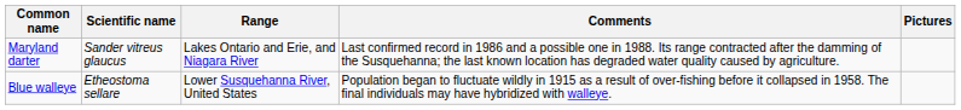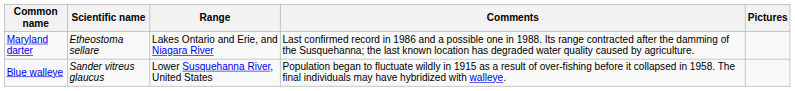 <table class="wikitable">
 <tr>
 <th>Common name</th>
 <th>Scientific name</th>
 <th>Range</th>
 <th class="unsortable">Comments</th>
 <th>Pictures</th>
 </tr>
 <tr>
 <td><a href='#'>Maryland darter</a></td>
-<td><em>Sander vitreus glaucus</em></td>
+<td><em>Etheostoma sellare</em></td>
 <td>Lakes Ontario and Erie, and <a href='#'>Niagara River</a></td>
 <td>Last confirmed record in 1986 and a possible one in 1988. Its range contracted after the damming of the Susquehanna; the last known location has degraded water quality caused by agriculture.</td>
 <td></td>
 </tr>
 <tr>
 <td><a href='#'>Blue walleye</a></td>
-<td><em>Etheostoma sellare</em></td>
+<td><em>Sander vitreus glaucus</em></td>
 <td>Lower <a href='#'>Susquehanna River</a>, United States</td>
 <td>Population began to fluctuate wildly in 1915 as a result of over-fishing before it collapsed in 1958. The final individuals may have hybridized with <a href='#'>walleye</a>.</td>
 <td></td>
 </tr>
 </table>
